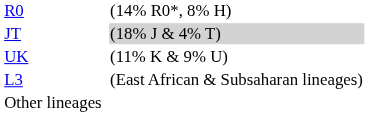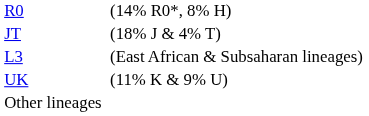 <table>
 <tr>
 <td><a href='#'>R0</a></td>
 <td></td>
 <td>(14% R0*, 8% H)</td>
 </tr>
 <tr>
 <td><a href='#'>JT</a></td>
 <td></td>
-<td style="background: lightgrey;">(18% J & 4% T)</td>
+<td>(18% J & 4% T)</td>
+</tr>
+<tr>
+<td><a href='#'>L3</a></td>
+<td></td>
+<td>(East African & Subsaharan lineages)</td>
 </tr>
 <tr>
 <td><a href='#'>UK</a></td>
 <td></td>
 <td>(11% K & 9% U)</td>
 </tr>
 <tr>
-<td><a href='#'>L3</a></td>
-<td></td>
-<td>(East African & Subsaharan lineages)</td>
-</tr>
-<tr>
 <td>Other lineages</td>
 <td></td>
 </tr>
 </table>
